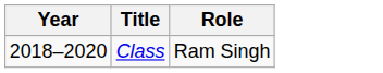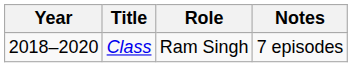 <table class="wikitable">
 <tr>
 <th>Year</th>
 <th>Title</th>
 <th>Role</th>
+<th>Notes</th>
 </tr>
 <tr>
 <td>2018–2020</td>
 <td><em><a href='#'>Class</a></em></td>
 <td>Ram Singh</td>
+<td>7 episodes</td>
 </tr>
 </table>
